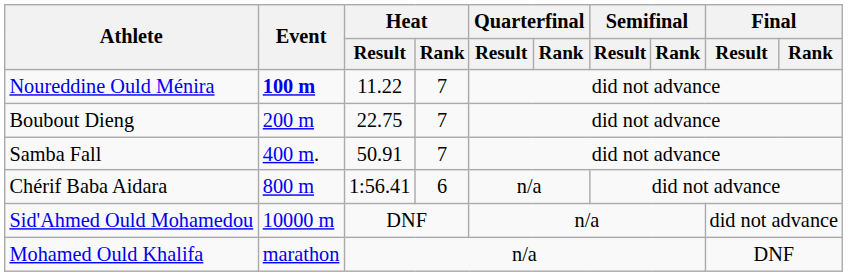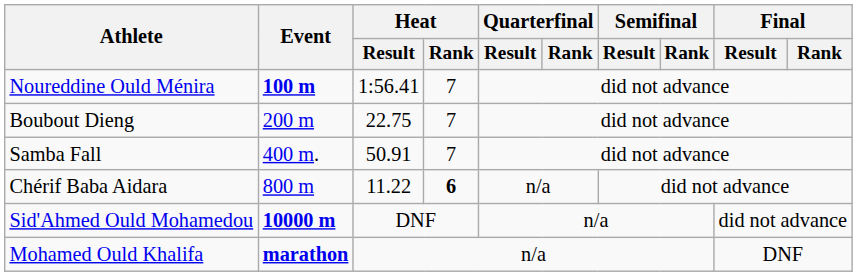 <table class=wikitable style="font-size:90%">
 <tr>
 <th rowspan="2">Athlete</th>
 <th rowspan="2">Event</th>
 <th colspan="2">Heat</th>
 <th colspan="2">Quarterfinal</th>
 <th colspan="2">Semifinal</th>
 <th colspan="2">Final</th>
 </tr>
 <tr style="font-size:95%">
 <th>Result</th>
 <th>Rank</th>
 <th>Result</th>
 <th>Rank</th>
 <th>Result</th>
 <th>Rank</th>
 <th>Result</th>
 <th>Rank</th>
 </tr>
 <tr align=center>
 <td align=left><a href='#'>Noureddine Ould Ménira</a></td>
 <td align=left><strong><a href='#'>100 m</a></strong></td>
-<td>11.22</td>
+<td>1:56.41</td>
 <td>7</td>
 <td colspan=6>did not advance</td>
 </tr>
 <tr align=center>
 <td align=left>Boubout Dieng</td>
 <td align=left><a href='#'>200 m</a></td>
 <td>22.75</td>
 <td>7</td>
 <td colspan=6>did not advance</td>
 </tr>
 <tr align=center>
 <td align=left>Samba Fall</td>
 <td align=left><a href='#'>400 m</a>.</td>
 <td>50.91</td>
 <td>7</td>
 <td colspan=6>did not advance</td>
 </tr>
 <tr align=center>
 <td align=left>Chérif Baba Aidara</td>
 <td align=left><a href='#'>800 m</a></td>
-<td>1:56.41</td>
-<td>6</td>
+<td>11.22</td>
+<td><strong>6</strong></td>
 <td colspan=2>n/a</td>
 <td colspan=4>did not advance</td>
 </tr>
 <tr align=center>
 <td align=left><a href='#'>Sid'Ahmed Ould Mohamedou</a></td>
-<td align=left><a href='#'>10000 m</a></td>
+<td align=left><strong><a href='#'>10000 m</a></strong></td>
 <td colspan=2>DNF</td>
 <td colspan=4>n/a</td>
 <td colspan=2>did not advance</td>
 </tr>
 <tr align=center>
 <td align=left><a href='#'>Mohamed Ould Khalifa</a></td>
-<td align=left><a href='#'>marathon</a></td>
+<td align=left><strong><a href='#'>marathon</a></strong></td>
 <td colspan=6>n/a</td>
 <td colspan=2>DNF</td>
 </tr>
 </table>
